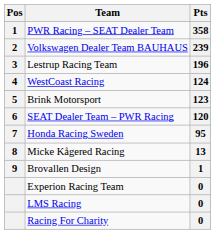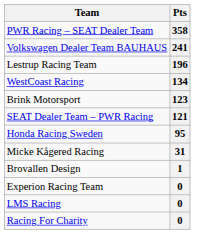 <table class="wikitable" style="font-size:95%">
 <tr>
-<th>Pos</th>
 <th>Team</th>
 <th>Pts</th>
 </tr>
 <tr>
-<th>1</th>
 <td> <a href='#'>PWR Racing – SEAT Dealer Team</a></td>
 <th>358</th>
 </tr>
 <tr>
-<th>2</th>
 <td> <a href='#'>Volkswagen Dealer Team BAUHAUS</a></td>
-<th>239</th>
+<th>241</th>
 </tr>
 <tr>
-<th>3</th>
 <td> Lestrup Racing Team</td>
 <th>196</th>
 </tr>
 <tr>
-<th>4</th>
 <td> <a href='#'>WestCoast Racing</a></td>
-<th>124</th>
+<th>134</th>
 </tr>
 <tr>
-<th>5</th>
 <td> Brink Motorsport</td>
 <th>123</th>
 </tr>
 <tr>
-<th>6</th>
 <td> <a href='#'>SEAT Dealer Team – PWR Racing</a></td>
-<th>120</th>
+<th>121</th>
 </tr>
 <tr>
-<th>7</th>
 <td> <a href='#'>Honda Racing Sweden</a></td>
 <th>95</th>
 </tr>
 <tr>
-<th>8</th>
 <td> Micke Kågered Racing</td>
-<th>13</th>
+<th>31</th>
 </tr>
 <tr>
-<th>9</th>
 <td> Brovallen Design</td>
 <th>1</th>
 </tr>
 <tr>
-<th></th>
 <td> Experion Racing Team</td>
 <th>0</th>
 </tr>
 <tr>
-<th></th>
 <td> <a href='#'>LMS Racing</a></td>
 <th>0</th>
 </tr>
 <tr>
-<th></th>
 <td> <a href='#'>Racing For Charity</a></td>
 <th>0</th>
 </tr>
 </table>
